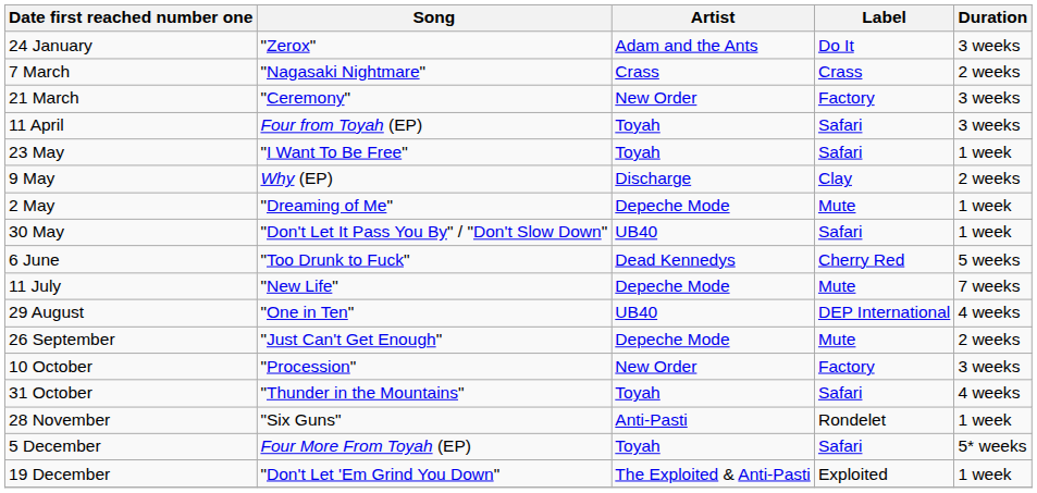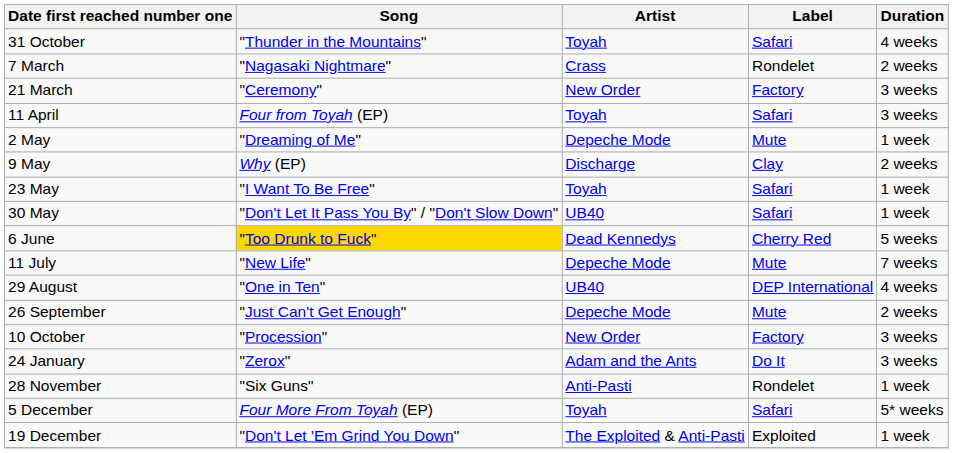 <table class=wikitable>
 <tr>
 <th>Date first reached number one</th>
 <th>Song</th>
 <th>Artist</th>
 <th>Label</th>
 <th>Duration</th>
 </tr>
 <tr>
-<td>24 January</td>
-<td>"<a href='#'>Zerox</a>"</td>
-<td><a href='#'>Adam and the Ants</a></td>
-<td><a href='#'>Do It</a></td>
-<td>3 weeks</td>
+<td>31 October</td>
+<td>"<a href='#'>Thunder in the Mountains</a>"</td>
+<td><a href='#'>Toyah</a></td>
+<td><a href='#'>Safari</a></td>
+<td>4 weeks</td>
 </tr>
 <tr>
 <td>7 March</td>
 <td>"<a href='#'>Nagasaki Nightmare</a>"</td>
 <td><a href='#'>Crass</a></td>
-<td><a href='#'>Crass</a></td>
+<td>Rondelet</td>
 <td>2 weeks</td>
 </tr>
 <tr>
 <td>21 March</td>
 <td>"<a href='#'>Ceremony</a>"</td>
 <td><a href='#'>New Order</a></td>
 <td><a href='#'>Factory</a></td>
 <td>3 weeks</td>
 </tr>
 <tr>
 <td>11 April</td>
 <td><em><a href='#'>Four from Toyah</a></em> (EP)</td>
 <td><a href='#'>Toyah</a></td>
 <td><a href='#'>Safari</a></td>
 <td>3 weeks</td>
 </tr>
 <tr>
-<td>23 May</td>
-<td>"<a href='#'>I Want To Be Free</a>"</td>
-<td><a href='#'>Toyah</a></td>
-<td><a href='#'>Safari</a></td>
+<td>2 May</td>
+<td>"<a href='#'>Dreaming of Me</a>"</td>
+<td><a href='#'>Depeche Mode</a></td>
+<td><a href='#'>Mute</a></td>
 <td>1 week</td>
 </tr>
 <tr>
 <td>9 May</td>
 <td><em><a href='#'>Why</a></em> (EP)</td>
 <td><a href='#'>Discharge</a></td>
 <td><a href='#'>Clay</a></td>
 <td>2 weeks</td>
 </tr>
 <tr>
-<td>2 May</td>
-<td>"<a href='#'>Dreaming of Me</a>"</td>
-<td><a href='#'>Depeche Mode</a></td>
-<td><a href='#'>Mute</a></td>
+<td>23 May</td>
+<td>"<a href='#'>I Want To Be Free</a>"</td>
+<td><a href='#'>Toyah</a></td>
+<td><a href='#'>Safari</a></td>
 <td>1 week</td>
 </tr>
 <tr>
 <td>30 May</td>
 <td>"<a href='#'>Don't Let It Pass You By</a>" / "<a href='#'>Don't Slow Down</a>"</td>
 <td><a href='#'>UB40</a></td>
 <td><a href='#'>Safari</a></td>
 <td>1 week</td>
 </tr>
 <tr>
 <td>6 June</td>
-<td>"<a href='#'>Too Drunk to Fuck</a>"</td>
+<td style="background: gold;">"<a href='#'>Too Drunk to Fuck</a>"</td>
 <td><a href='#'>Dead Kennedys</a></td>
 <td><a href='#'>Cherry Red</a></td>
 <td>5 weeks</td>
 </tr>
 <tr>
 <td>11 July</td>
 <td>"<a href='#'>New Life</a>"</td>
 <td><a href='#'>Depeche Mode</a></td>
 <td><a href='#'>Mute</a></td>
 <td>7 weeks</td>
 </tr>
 <tr>
 <td>29 August</td>
 <td>"<a href='#'>One in Ten</a>"</td>
 <td><a href='#'>UB40</a></td>
 <td><a href='#'>DEP International</a></td>
 <td>4 weeks</td>
 </tr>
 <tr>
 <td>26 September</td>
 <td>"<a href='#'>Just Can't Get Enough</a>"</td>
 <td><a href='#'>Depeche Mode</a></td>
 <td><a href='#'>Mute</a></td>
 <td>2 weeks</td>
 </tr>
 <tr>
 <td>10 October</td>
 <td>"<a href='#'>Procession</a>"</td>
 <td><a href='#'>New Order</a></td>
 <td><a href='#'>Factory</a></td>
 <td>3 weeks</td>
 </tr>
 <tr>
-<td>31 October</td>
-<td>"<a href='#'>Thunder in the Mountains</a>"</td>
-<td><a href='#'>Toyah</a></td>
-<td><a href='#'>Safari</a></td>
-<td>4 weeks</td>
+<td>24 January</td>
+<td>"<a href='#'>Zerox</a>"</td>
+<td><a href='#'>Adam and the Ants</a></td>
+<td><a href='#'>Do It</a></td>
+<td>3 weeks</td>
 </tr>
 <tr>
 <td>28 November</td>
 <td>"Six Guns"</td>
 <td><a href='#'>Anti-Pasti</a></td>
 <td>Rondelet</td>
 <td>1 week</td>
 </tr>
 <tr>
 <td>5 December</td>
 <td><em><a href='#'>Four More From Toyah</a></em> (EP)</td>
 <td><a href='#'>Toyah</a></td>
 <td><a href='#'>Safari</a></td>
 <td>5* weeks</td>
 </tr>
 <tr>
 <td>19 December</td>
 <td>"<a href='#'>Don't Let 'Em Grind You Down</a>"</td>
 <td><a href='#'>The Exploited</a> & <a href='#'>Anti-Pasti</a></td>
 <td>Exploited</td>
 <td>1 week</td>
 </tr>
 <tr>
 </tr>
 </table>
